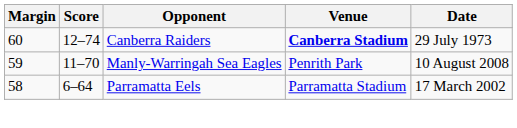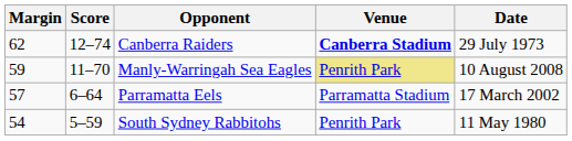 <table class="wikitable">
 <tr>
 <th>Margin</th>
 <th>Score</th>
 <th>Opponent</th>
 <th>Venue</th>
 <th>Date</th>
 </tr>
 <tr>
-<td>60</td>
+<td>62</td>
 <td>12–74</td>
 <td><a href='#'>Canberra Raiders</a></td>
 <td><strong><a href='#'>Canberra Stadium</a></strong></td>
 <td>29 July 1973</td>
 </tr>
 <tr>
 <td>59</td>
 <td>11–70</td>
 <td><a href='#'>Manly-Warringah Sea Eagles</a></td>
-<td><a href='#'>Penrith Park</a></td>
+<td style="background: khaki;"><a href='#'>Penrith Park</a></td>
 <td>10 August 2008</td>
 </tr>
 <tr>
-<td>58</td>
+<td>57</td>
 <td>6–64</td>
 <td><a href='#'>Parramatta Eels</a></td>
 <td><a href='#'>Parramatta Stadium</a></td>
 <td>17 March 2002</td>
 </tr>
+<tr>
+<td>54</td>
+<td>5–59</td>
+<td><a href='#'>South Sydney Rabbitohs</a></td>
+<td><a href='#'>Penrith Park</a></td>
+<td>11 May 1980</td>
+</tr>
 </table>
